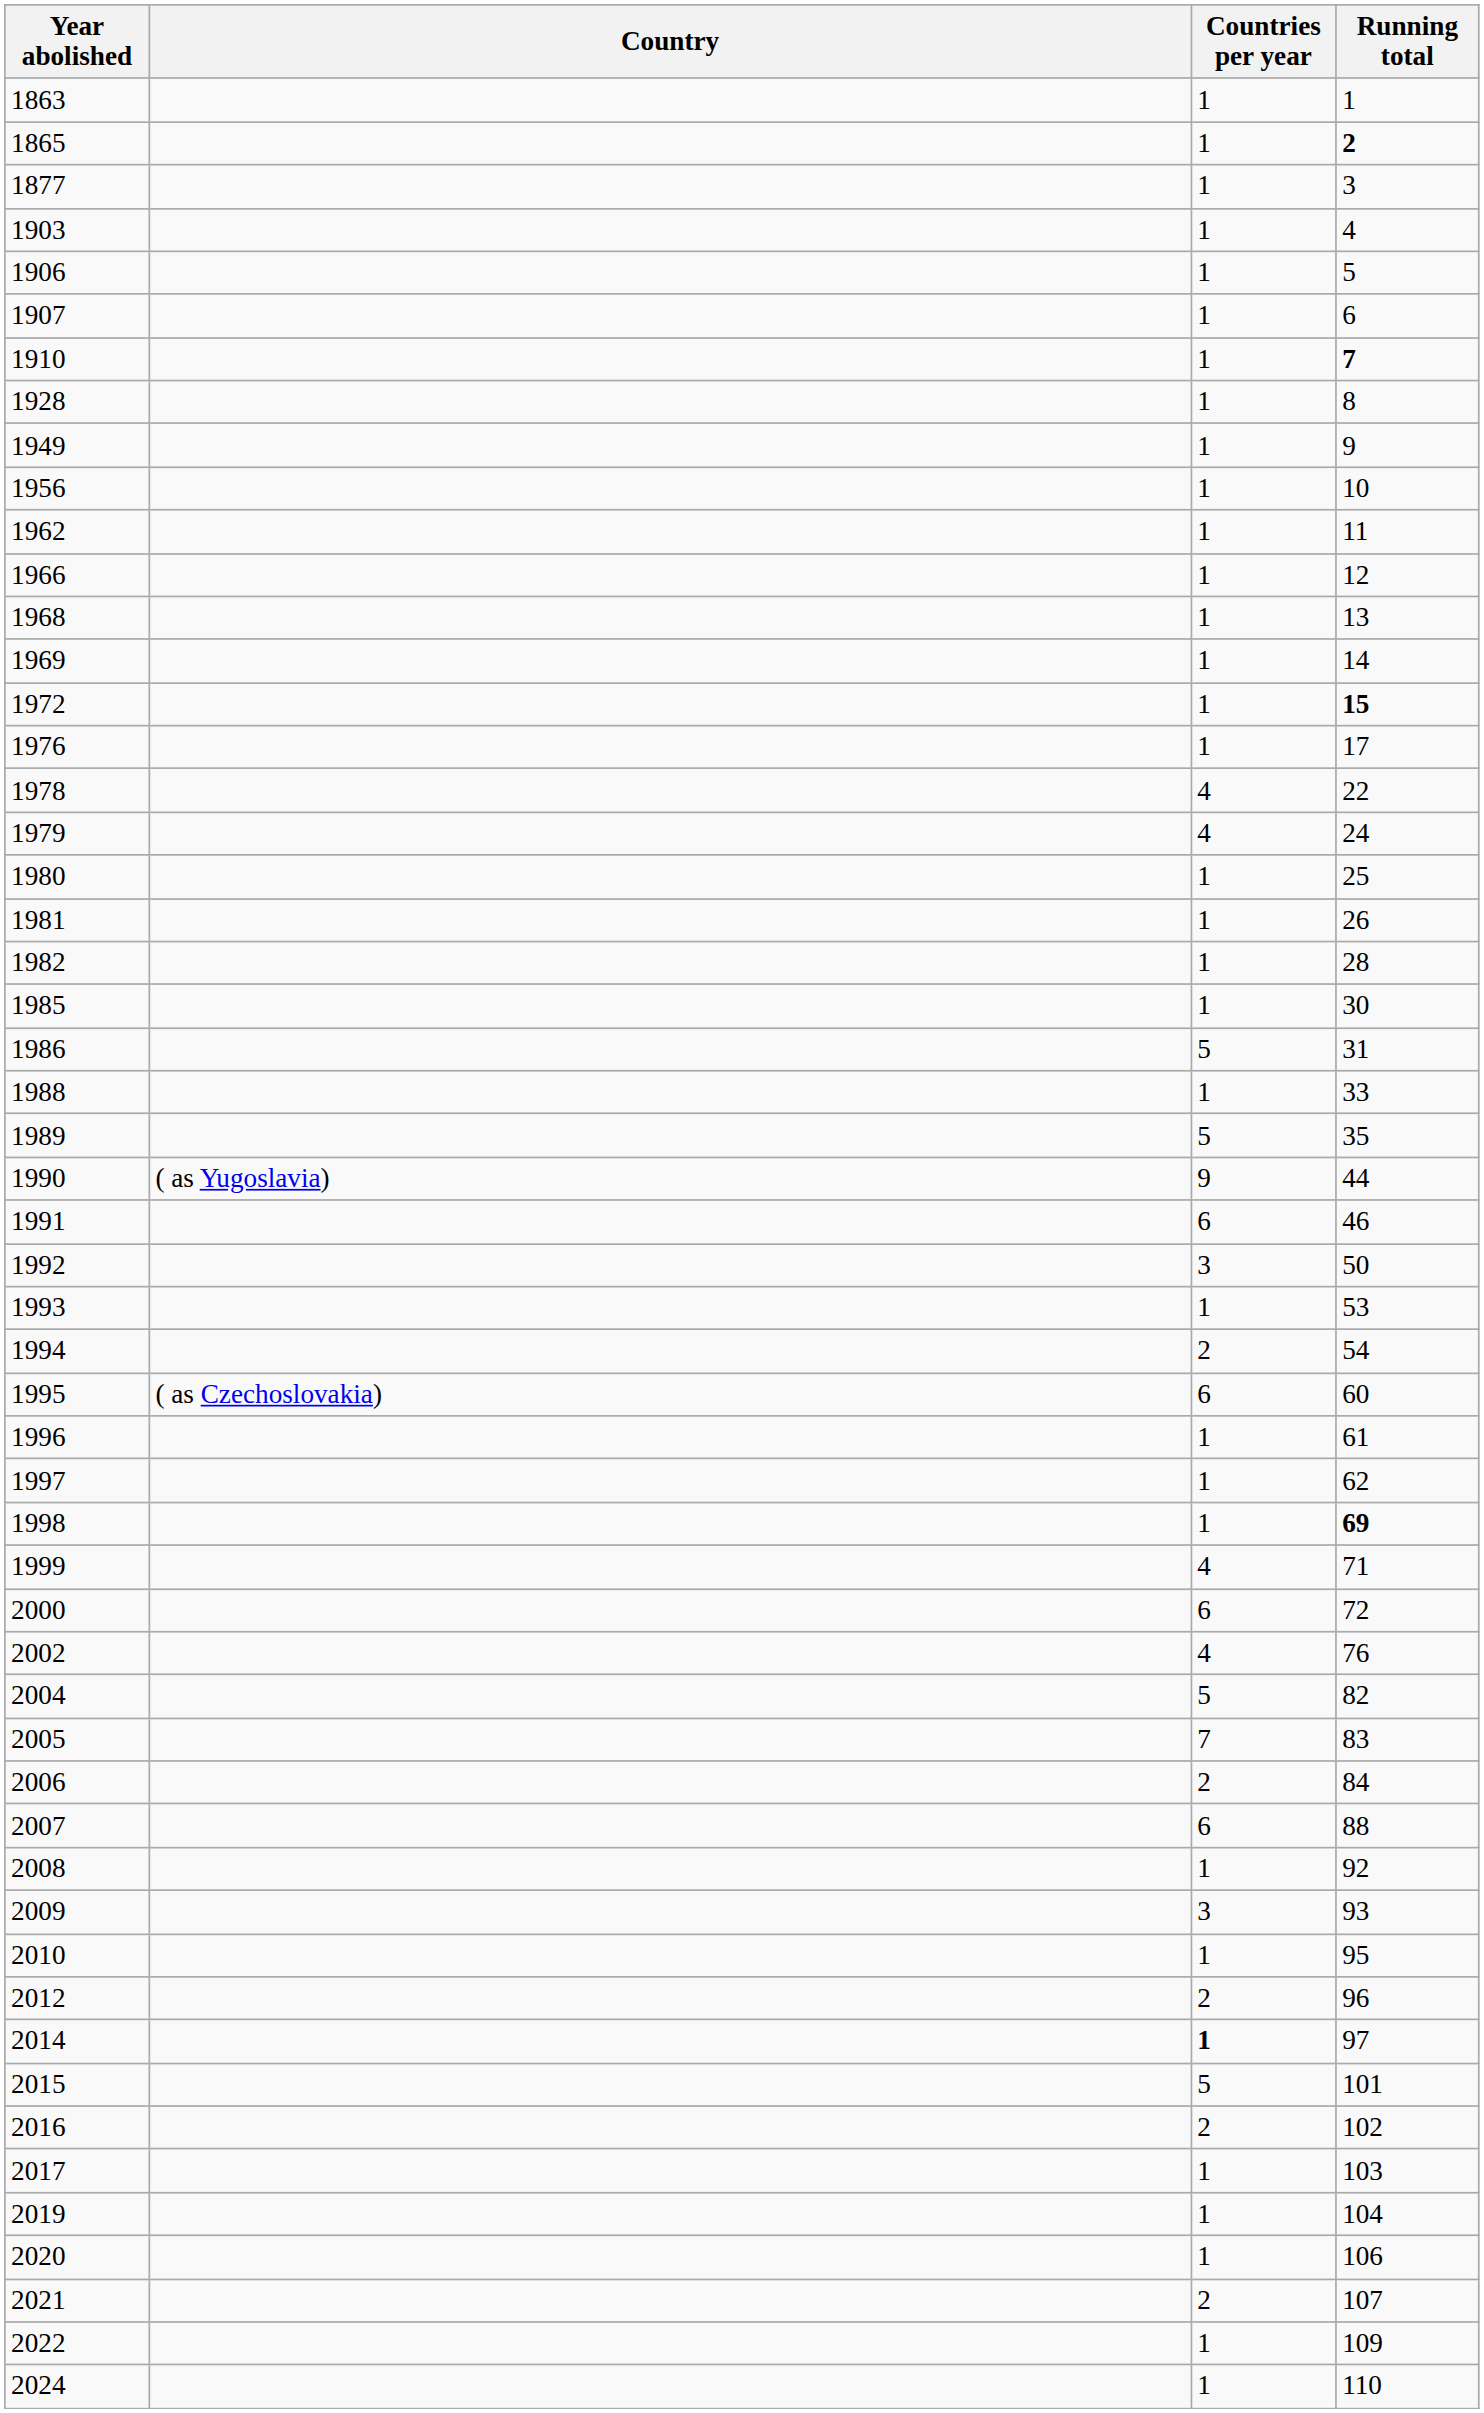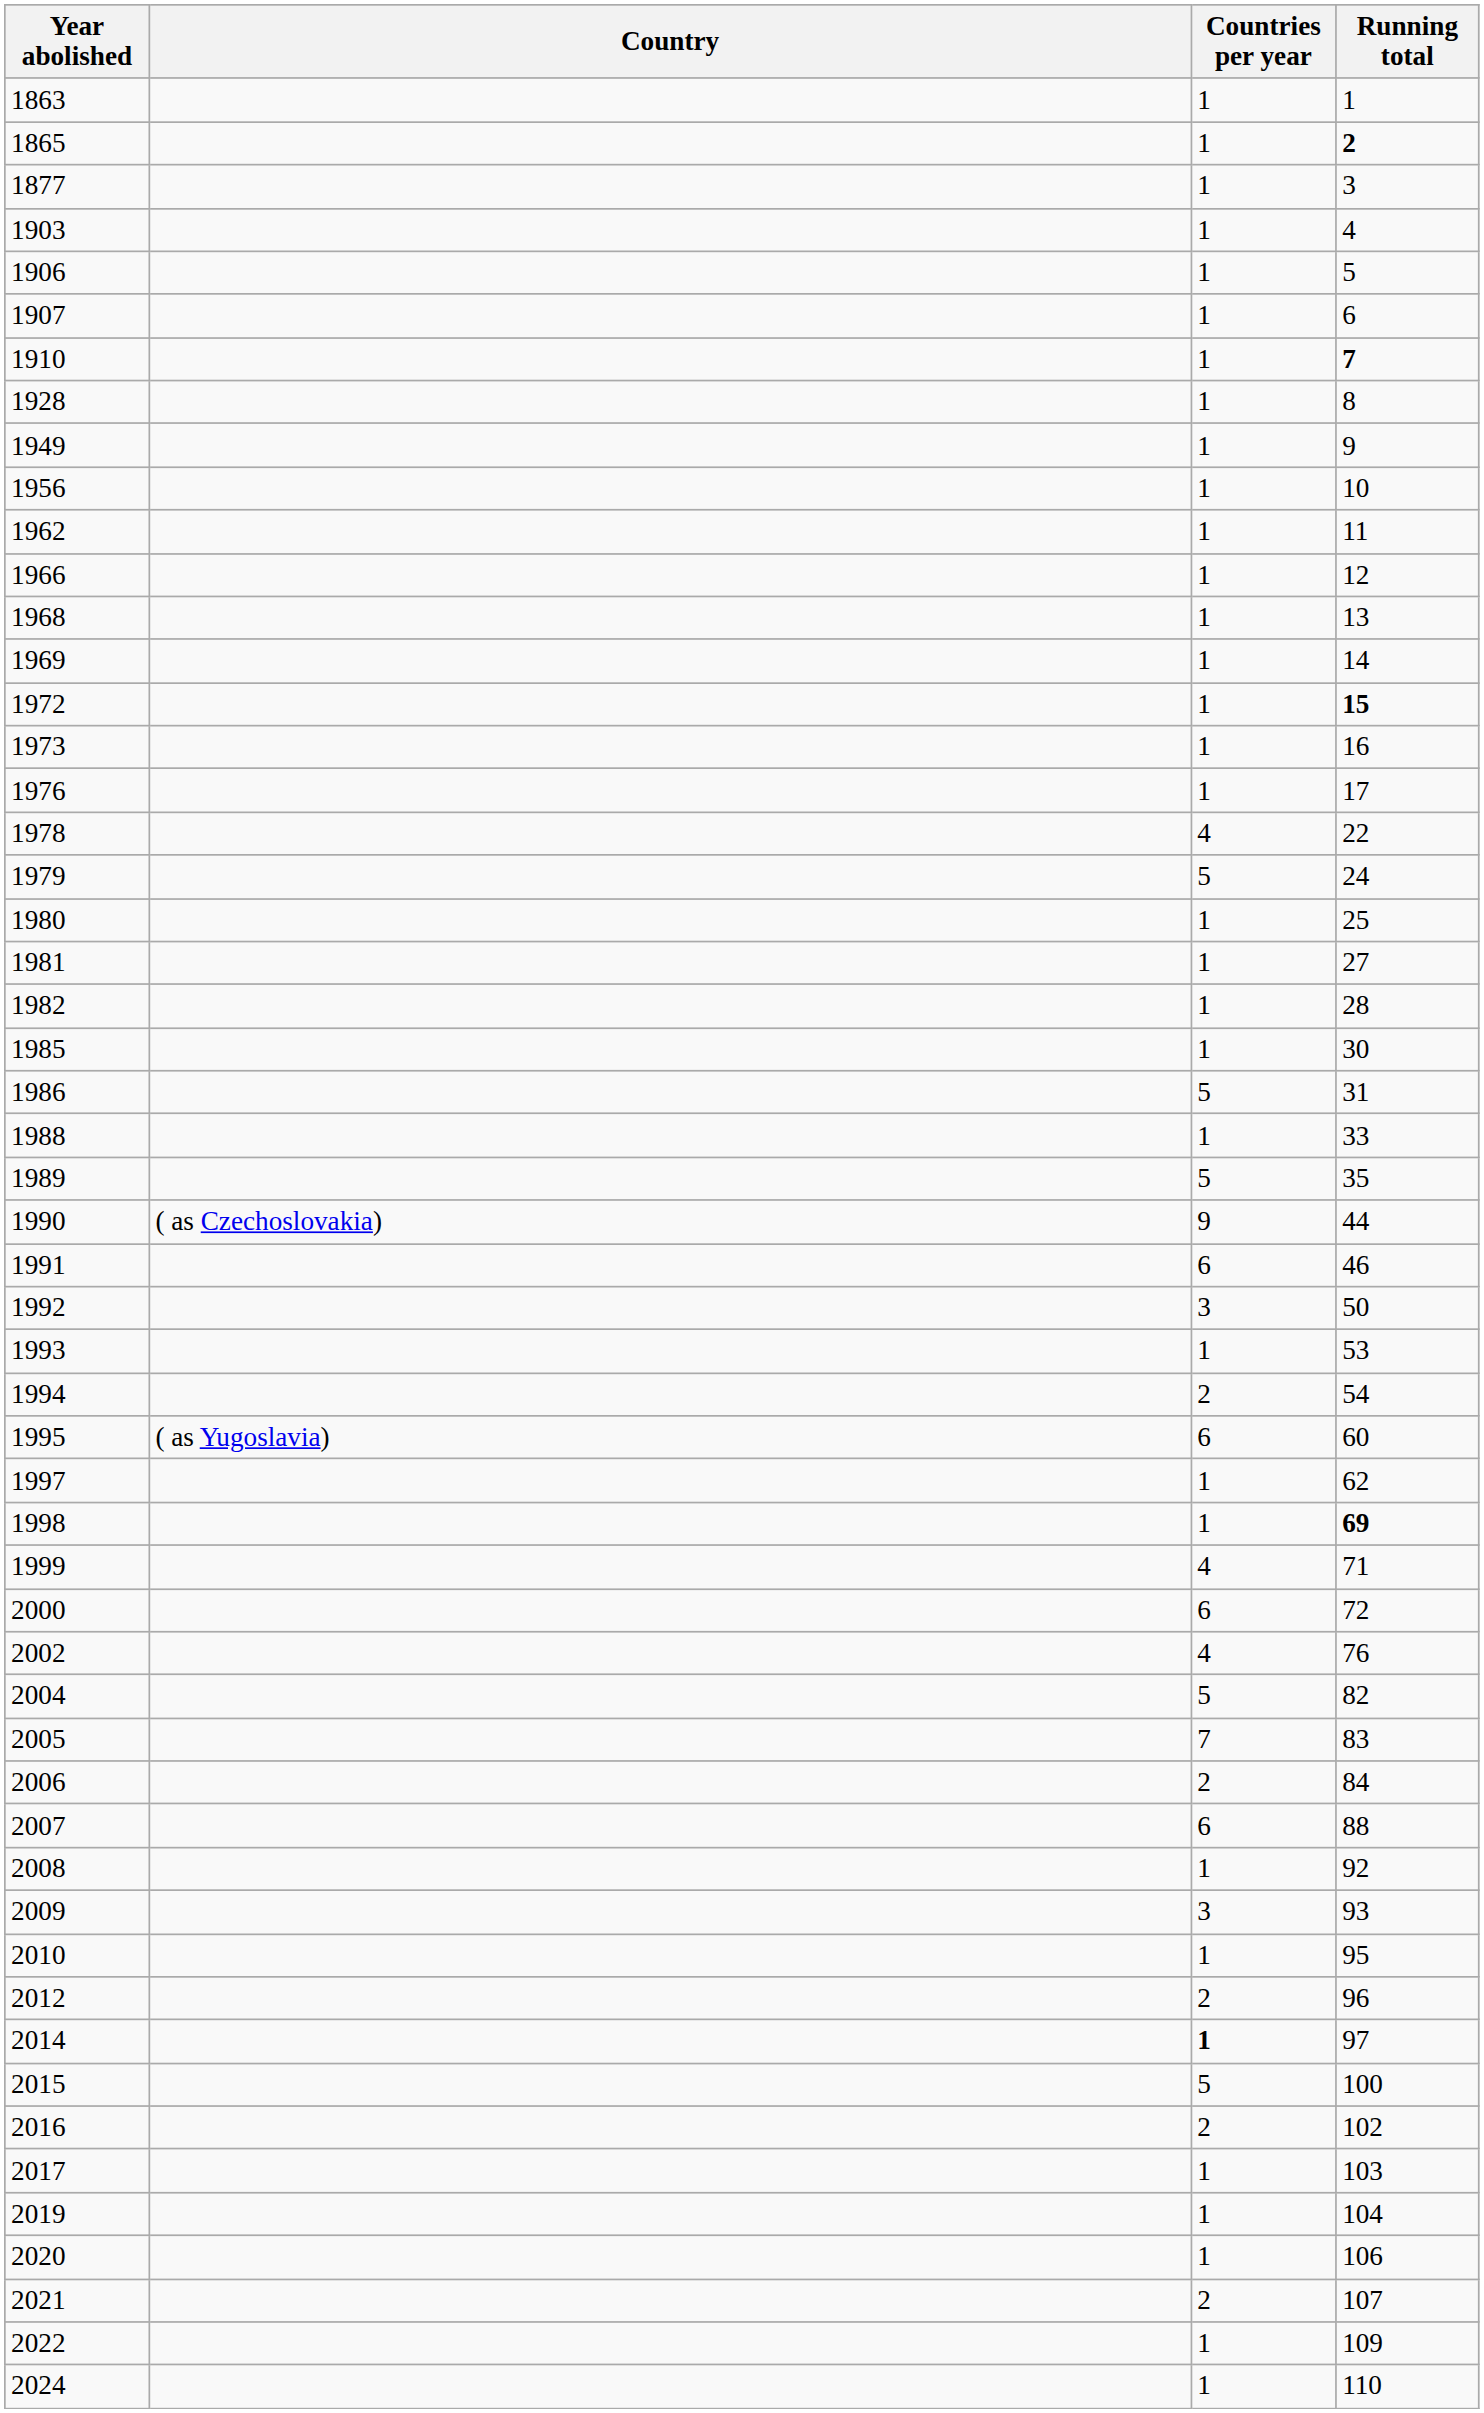 <table class="wikitable sortable sticky-header" style=text-align:left" style="margin:1em auto;">
 <tr>
 <th style="width:5em">Year abolished</th>
 <th style="width:44em">Country</th>
 <th style="width:5em">Countries per year</th>
 <th style="width:5em">Running total</th>
 </tr>
 <tr>
 <td>1863</td>
 <td style="text-align:left"></td>
 <td>1</td>
 <td>1</td>
 </tr>
 <tr>
 <td>1865</td>
 <td style="text-align:left"></td>
 <td>1</td>
 <td><strong>2</strong></td>
 </tr>
 <tr>
 <td>1877</td>
 <td style="text-align:left"></td>
 <td>1</td>
 <td>3</td>
 </tr>
 <tr>
 <td>1903</td>
 <td style="text-align:left"></td>
 <td>1</td>
 <td>4</td>
 </tr>
 <tr>
 <td>1906</td>
 <td style="text-align:left"></td>
 <td>1</td>
 <td>5</td>
 </tr>
 <tr>
 <td>1907</td>
 <td style="text-align:left"></td>
 <td>1</td>
 <td>6</td>
 </tr>
 <tr>
 <td>1910</td>
 <td style="text-align:left"></td>
 <td>1</td>
 <td><strong>7</strong></td>
 </tr>
 <tr>
 <td>1928</td>
 <td style="text-align:left"></td>
 <td>1</td>
 <td>8</td>
 </tr>
 <tr>
 <td>1949</td>
 <td style="text-align:left"></td>
 <td>1</td>
 <td>9</td>
 </tr>
 <tr>
 <td>1956</td>
 <td style="text-align:left"></td>
 <td>1</td>
 <td>10</td>
 </tr>
 <tr>
 <td>1962</td>
 <td style="text-align:left"></td>
 <td>1</td>
 <td>11</td>
 </tr>
 <tr>
 <td>1966</td>
 <td style="text-align:left"></td>
 <td>1</td>
 <td>12</td>
 </tr>
 <tr>
 <td>1968</td>
 <td style="text-align:left"></td>
 <td>1</td>
 <td>13</td>
 </tr>
 <tr>
 <td>1969</td>
 <td style="text-align:left"></td>
 <td>1</td>
 <td>14</td>
 </tr>
 <tr>
 <td>1972</td>
 <td style="text-align:left"></td>
 <td>1</td>
 <td><strong>15</strong></td>
 </tr>
 <tr>
+<td>1973</td>
+<td style="text-align:left"></td>
+<td>1</td>
+<td>16</td>
+</tr>
+<tr>
 <td>1976</td>
 <td style="text-align:left"></td>
 <td>1</td>
 <td>17</td>
 </tr>
 <tr>
 <td>1978</td>
 <td style="text-align:left">  </td>
 <td>4</td>
 <td>22</td>
 </tr>
 <tr>
 <td>1979</td>
 <td style="text-align:left">   </td>
-<td>4</td>
+<td>5</td>
 <td>24</td>
 </tr>
 <tr>
 <td>1980</td>
 <td style="text-align:left"></td>
 <td>1</td>
 <td>25</td>
 </tr>
 <tr>
 <td>1981</td>
 <td style="text-align:left"> </td>
 <td>1</td>
-<td>26</td>
+<td>27</td>
 </tr>
 <tr>
 <td>1982</td>
 <td style="text-align:left"></td>
 <td>1</td>
 <td>28</td>
 </tr>
 <tr>
 <td>1985</td>
 <td style="text-align:left"></td>
 <td>1</td>
 <td>30</td>
 </tr>
 <tr>
 <td>1986</td>
 <td style="text-align:left"> </td>
 <td>5</td>
 <td>31</td>
 </tr>
 <tr>
 <td>1988</td>
 <td style="text-align:left"></td>
 <td>1</td>
 <td>33</td>
 </tr>
 <tr>
 <td>1989</td>
 <td style="text-align:left">  </td>
 <td>5</td>
 <td>35</td>
 </tr>
 <tr>
 <td>1990</td>
-<td style="text-align:left">  (  as <a href='#'>Yugoslavia</a>)  </td>
+<td style="text-align:left"> (  as <a href='#'>Czechoslovakia</a>)      </td>
 <td>9</td>
 <td>44</td>
 </tr>
 <tr>
 <td>1991</td>
 <td style="text-align:left">  </td>
 <td>6</td>
 <td>46</td>
 </tr>
 <tr>
 <td>1992</td>
 <td style="text-align:left">  </td>
 <td>3</td>
 <td>50</td>
 </tr>
 <tr>
 <td>1993</td>
 <td style="text-align:left"> </td>
 <td>1</td>
 <td>53</td>
 </tr>
 <tr>
 <td>1994</td>
 <td style="text-align:left"> </td>
 <td>2</td>
 <td>54</td>
 </tr>
 <tr>
 <td>1995</td>
-<td style="text-align:left"> (  as <a href='#'>Czechoslovakia</a>)      </td>
+<td style="text-align:left">  (  as <a href='#'>Yugoslavia</a>)  </td>
 <td>6</td>
 <td>60</td>
-</tr>
-<tr>
-<td>1996</td>
-<td style="text-align:left"></td>
-<td>1</td>
-<td>61</td>
 </tr>
 <tr>
 <td>1997</td>
 <td style="text-align:left"></td>
 <td>1</td>
 <td>62</td>
 </tr>
 <tr>
 <td>1998</td>
 <td style="text-align:left">       </td>
 <td>1</td>
 <td><strong>69</strong></td>
 </tr>
 <tr>
 <td>1999</td>
 <td style="text-align:left"> </td>
 <td>4</td>
 <td>71</td>
 </tr>
 <tr>
 <td>2000</td>
 <td style="text-align:left">  </td>
 <td>6</td>
 <td>72</td>
 </tr>
 <tr>
 <td>2002</td>
 <td style="text-align:left"> </td>
 <td>4</td>
 <td>76</td>
 </tr>
 <tr>
 <td>2004</td>
 <td style="text-align:left">    </td>
 <td>5</td>
 <td>82</td>
 </tr>
 <tr>
 <td>2005</td>
 <td style="text-align:left"> </td>
 <td>7</td>
 <td>83</td>
 </tr>
 <tr>
 <td>2006</td>
 <td style="text-align:left"> </td>
 <td>2</td>
 <td>84</td>
 </tr>
 <tr>
 <td>2007</td>
 <td style="text-align:left">  </td>
 <td>6</td>
 <td>88</td>
 </tr>
 <tr>
 <td>2008</td>
 <td style="text-align:left"></td>
 <td>1</td>
 <td>92</td>
 </tr>
 <tr>
 <td>2009</td>
 <td style="text-align:left">   </td>
 <td>3</td>
 <td>93</td>
 </tr>
 <tr>
 <td>2010</td>
 <td style="text-align:left"></td>
 <td>1</td>
 <td>95</td>
 </tr>
 <tr>
 <td>2012</td>
 <td style="text-align:left"> </td>
 <td>2</td>
 <td>96</td>
 </tr>
 <tr>
 <td>2014</td>
 <td style="text-align:left"></td>
 <td><strong>1</strong></td>
 <td>97</td>
 </tr>
 <tr>
 <td>2015</td>
 <td style="text-align:left">  </td>
 <td>5</td>
-<td>101</td>
+<td>100</td>
 </tr>
 <tr>
 <td>2016</td>
 <td style="text-align:left"> </td>
 <td>2</td>
 <td>102</td>
 </tr>
 <tr>
 <td>2017</td>
 <td style="text-align:left"></td>
 <td>1</td>
 <td>103</td>
 </tr>
 <tr>
 <td>2019</td>
 <td style="text-align:left"></td>
 <td>1</td>
 <td>104</td>
 </tr>
 <tr>
 <td>2020</td>
 <td style="text-align:left"></td>
 <td>1</td>
 <td>106</td>
 </tr>
 <tr>
 <td>2021</td>
 <td style="text-align:left"> </td>
 <td>2</td>
 <td>107</td>
 </tr>
 <tr>
 <td>2022</td>
 <td style="text-align:left">  </td>
 <td>1</td>
 <td>109</td>
 </tr>
 <tr>
 <td>2024</td>
 <td style="text-align:left"></td>
 <td>1</td>
 <td>110</td>
 </tr>
 </table>
